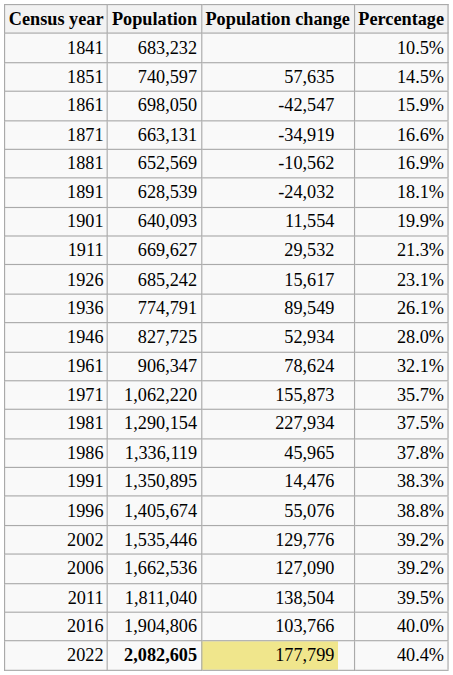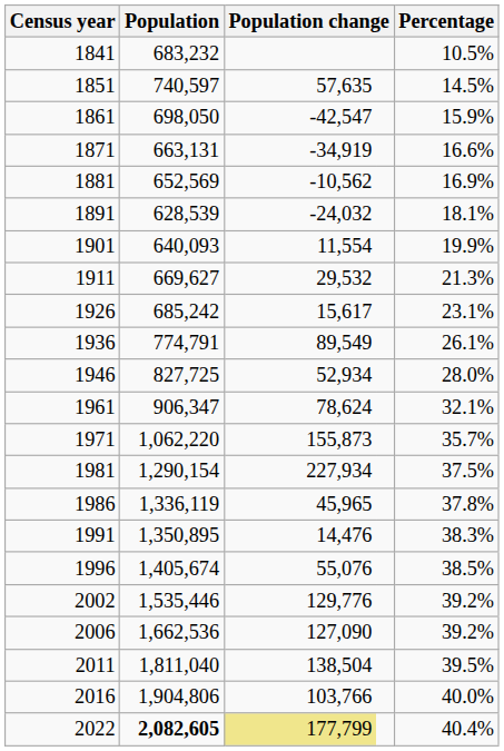 <table class="wikitable sortable" style="text-align:right">
 <tr>
 <th scope="col">Census year</th>
 <th scope="col">Population</th>
 <th colspan="2" scope="col">Population change<br></th>
 <th scope="col">Percentage<br></th>
 </tr>
 <tr>
 <td>1841</td>
 <td>683,232</td>
 <td colspan="2" data-sort-value="-99999"></td>
 <td data-sort-value="10.5">10.5%</td>
 </tr>
 <tr>
 <td>1851</td>
 <td>740,597</td>
 <td data-sort-value="57365" style="border-right-width:0"> 57,635</td>
 <td style="border-left-width:0"></td>
 <td data-sort-value="14.5" style="border-right-width:0"> 14.5%</td>
 </tr>
 <tr>
 <td>1861</td>
 <td>698,050</td>
 <td data-sort-value="-42547" style="border-right-width:0"> -42,547</td>
 <td style="border-left-width:0"></td>
 <td data-sort-value="15.9" style="border-right-width:0"> 15.9%</td>
 </tr>
 <tr>
 <td>1871</td>
 <td>663,131</td>
 <td data-sort-value="-34919" style="border-right-width:0"> -34,919</td>
 <td style="border-left-width:0"></td>
 <td data-sort-value="16.4" style="border-right-width:0"> 16.6%</td>
 </tr>
 <tr>
 <td>1881</td>
 <td>652,569</td>
 <td data-sort-value="-10562" style="border-right-width:0"> -10,562</td>
 <td style="border-left-width:0"></td>
 <td data-sort-value="16.9" style="border-right-width:0"> 16.9%</td>
 </tr>
 <tr>
 <td>1891</td>
 <td>628,539</td>
 <td data-sort-value="-24030" style="border-right-width:0"> -24,032</td>
 <td style="border-left-width:0"></td>
 <td data-sort-value="18.1" style="border-right-width:0"> 18.1%</td>
 </tr>
 <tr>
 <td>1901</td>
 <td>640,093</td>
 <td data-sort-value="11554" style="border-right-width:0"> 11,554</td>
 <td style="border-left-width:0"></td>
 <td data-sort-value="19.9" style="border-right-width:0"> 19.9%</td>
 </tr>
 <tr>
 <td>1911</td>
 <td>669,627</td>
 <td data-sort-value="29532" style="border-right-width:0"> 29,532</td>
 <td style="border-left-width:0"></td>
 <td data-sort-value="21.3" style="border-right-width:0"> 21.3%</td>
 </tr>
 <tr>
 <td>1926</td>
 <td>685,242</td>
 <td data-sort-value="15617" style="border-right-width:0"> 15,617</td>
 <td style="border-left-width:0"></td>
 <td data-sort-value="23.1" style="border-right-width:0"> 23.1%</td>
 </tr>
 <tr>
 <td>1936</td>
 <td>774,791</td>
 <td data-sort-value="89549" style="border-right-width:0"> 89,549</td>
 <td style="border-left-width:0"></td>
 <td data-sort-value="26.1" style="border-right-width:0"> 26.1%</td>
 </tr>
 <tr>
 <td>1946</td>
 <td>827,725</td>
 <td data-sort-value="52934" style="border-right-width:0"> 52,934</td>
 <td style="border-left-width:0"></td>
 <td data-sort-value="28.0" style="border-right-width:0"> 28.0%</td>
 </tr>
 <tr>
 <td>1961</td>
 <td>906,347</td>
 <td data-sort-value="78622" style="border-right-width:0"> 78,624</td>
 <td style="border-left-width:0"></td>
 <td data-sort-value="32.2" style="border-right-width:0"> 32.1%</td>
 </tr>
 <tr>
 <td>1971</td>
 <td>1,062,220</td>
 <td data-sort-value="155873" style="border-right-width:0"> 155,873</td>
 <td style="border-left-width:0"></td>
 <td data-sort-value="35.7" style="border-right-width:0"> 35.7%</td>
 </tr>
 <tr>
 <td>1981</td>
 <td>1,290,154</td>
 <td data-sort-value="227934" style="border-right-width:0"> 227,934</td>
 <td style="border-left-width:0"></td>
 <td data-sort-value="37.5" style="border-right-width:0"> 37.5%</td>
 </tr>
 <tr>
 <td>1986</td>
 <td>1,336,119</td>
 <td data-sort-value="45965" style="border-right-width:0"> 45,965</td>
 <td style="border-left-width:0"></td>
 <td data-sort-value="37.8" style="border-right-width:0"> 37.8%</td>
 </tr>
 <tr>
 <td>1991</td>
 <td>1,350,895</td>
 <td data-sort-value="14476" style="border-right-width:0"> 14,476</td>
 <td style="border-left-width:0"></td>
 <td data-sort-value="38.3" style="border-right-width:0"> 38.3%</td>
 </tr>
 <tr>
 <td>1996</td>
 <td>1,405,674</td>
 <td data-sort-value="55076" style="border-right-width:0"> 55,076</td>
 <td style="border-left-width:0"></td>
-<td data-sort-value="38.8" style="border-right-width:0"> 38.8%</td>
+<td data-sort-value="38.8" style="border-right-width:0"> 38.5%</td>
 </tr>
 <tr>
 <td>2002</td>
 <td>1,535,446</td>
 <td data-sort-value="129775" style="border-right-width:0"> 129,776</td>
 <td style="border-left-width:0"></td>
 <td data-sort-value="39.2" style="border-right-width:0"> 39.2%</td>
 </tr>
 <tr>
 <td>2006</td>
 <td>1,662,536</td>
 <td data-sort-value="127090" style="border-right-width:0"> 127,090</td>
 <td style="border-left-width:0"></td>
 <td data-sort-value="39.2"> 39.2%</td>
 </tr>
 <tr>
 <td>2011</td>
 <td>1,811,040</td>
 <td data-sort-value="138504" style="border-right-width:0"> 138,504</td>
 <td style="border-left-width:0"></td>
 <td data-sort-value="39.3" style="border-right-width:0"> 39.5%</td>
 </tr>
 <tr>
 <td>2016</td>
 <td>1,904,806</td>
 <td data-sort-value="103766" style="border-right-width:0"> 103,766</td>
 <td style="border-left-width:0"></td>
 <td data-sort-value="40.0" style="border-right-width:0"> 40.0%</td>
 </tr>
 <tr>
 <td>2022</td>
 <td><strong>2,082,605</strong></td>
 <td data-sort-value="168653" style="background: khaki; border-right-width:0"> 177,799</td>
 <td style="border-left-width:0"></td>
 <td data-sort-value="40.5" style="border-right-width:0"> 40.4%</td>
 </tr>
 </table>
